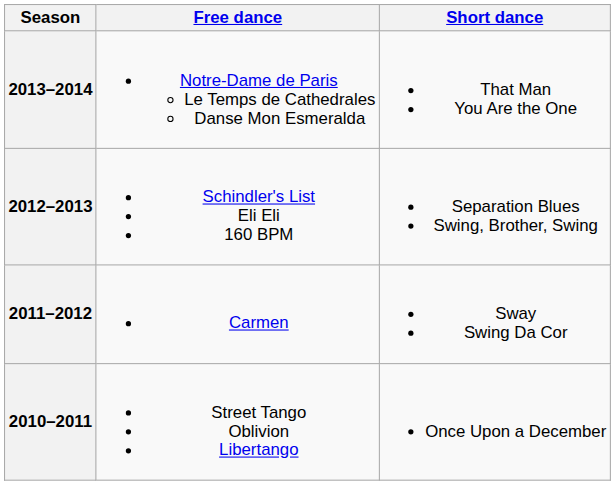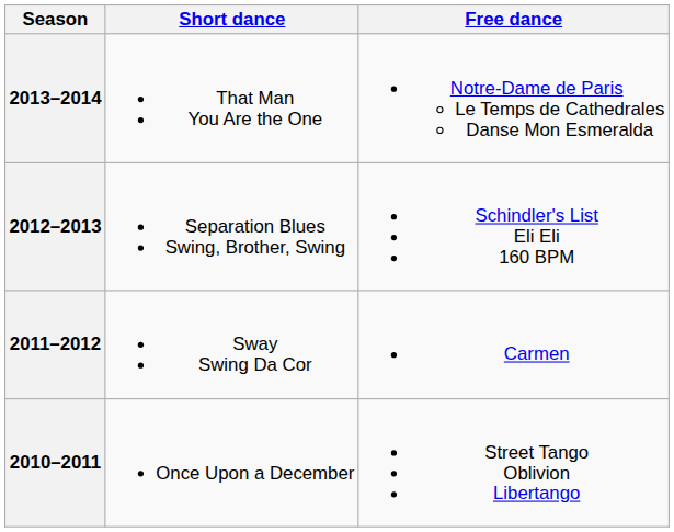 <table class="wikitable" style="text-align:center">
 <tr>
 <th>Season</th>
+<th><a href='#'>Short dance</a></th>
 <th><a href='#'>Free dance</a></th>
-<th><a href='#'>Short dance</a></th>
 </tr>
 <tr>
 <th>2013–2014 <br> </th>
+<td><br><ul><li>That Man <br></li><li>You Are the One <br></li></ul></td>
 <td><br><ul><li><a href='#'>Notre-Dame de Paris</a> <br><ul><li>Le Temps de Cathedrales</li><li>Danse Mon Esmeralda</li></ul></li></ul></td>
-<td><br><ul><li>That Man <br></li><li>You Are the One <br></li></ul></td>
 </tr>
 <tr>
 <th>2012–2013 <br> </th>
+<td><br><ul><li>Separation Blues <br></li><li>Swing, Brother, Swing <br></li></ul></td>
 <td><br><ul><li><a href='#'>Schindler's List</a> <br></li><li>Eli Eli <br></li><li>160 BPM <br></li></ul></td>
-<td><br><ul><li>Separation Blues <br></li><li>Swing, Brother, Swing <br></li></ul></td>
 </tr>
 <tr>
 <th>2011–2012 <br> </th>
+<td><br><ul><li>Sway</li><li>Swing Da Cor</li></ul></td>
 <td><br><ul><li><a href='#'>Carmen</a> <br></li></ul></td>
-<td><br><ul><li>Sway</li><li>Swing Da Cor</li></ul></td>
 </tr>
 <tr>
 <th>2010–2011 <br> </th>
+<td><br><ul><li>Once Upon a December <br></li></ul></td>
 <td><br><ul><li>Street Tango <br></li><li>Oblivion <br></li><li><a href='#'>Libertango</a> <br></li></ul></td>
-<td><br><ul><li>Once Upon a December <br></li></ul></td>
 </tr>
 </table>
